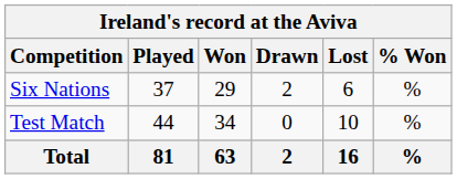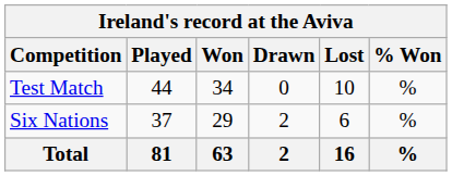 <table class = "wikitable sortable" style="text-align:center">
 <tr>
 <th colspan=6>Ireland's record at the Aviva</th>
 </tr>
 <tr>
 <th>Competition</th>
 <th>Played</th>
 <th>Won</th>
 <th>Drawn</th>
 <th>Lost</th>
 <th>% Won</th>
 </tr>
 <tr>
+<td style="text-align:left;"><a href='#'>Test Match</a></td>
+<td>44</td>
+<td>34</td>
+<td>0</td>
+<td>10</td>
+<td>%</td>
+</tr>
+<tr>
 <td style="text-align:left;"><a href='#'>Six Nations</a></td>
 <td>37</td>
 <td>29</td>
 <td>2</td>
 <td>6</td>
-<td>%</td>
-</tr>
-<tr>
-<td style="text-align:left;"><a href='#'>Test Match</a></td>
-<td>44</td>
-<td>34</td>
-<td>0</td>
-<td>10</td>
 <td>%</td>
 </tr>
 <tr>
 <th>Total</th>
 <th>81</th>
 <th>63</th>
 <th>2</th>
 <th>16</th>
 <th>%</th>
 </tr>
 </table>
